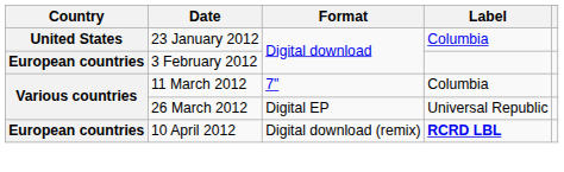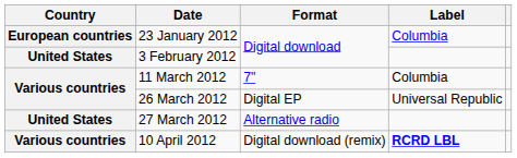 <table class="wikitable plainrowheaders">
 <tr>
 <th scope="col">Country</th>
 <th scope="col">Date</th>
 <th scope="col">Format</th>
 <th scope="col">Label</th>
 <th scope="col"></th>
 </tr>
 <tr>
-<th scope="row">United States</th>
+<th scope="row">European countries</th>
 <td>23 January 2012</td>
 <td rowspan="2"><a href='#'>Digital download</a></td>
 <td><a href='#'>Columbia</a></td>
 <td></td>
 </tr>
 <tr>
-<th scope="row">European countries</th>
+<th scope="row">United States</th>
 <td>3 February 2012</td>
 <td></td>
 <td></td>
 </tr>
 <tr>
 <th scope="row" rowspan="2">Various countries</th>
 <td>11 March 2012</td>
 <td><a href='#'>7"</a></td>
 <td>Columbia</td>
 <td></td>
 </tr>
 <tr>
 <td>26 March 2012</td>
 <td>Digital EP</td>
 <td>Universal Republic</td>
 <td></td>
 </tr>
 <tr>
-<th scope="row">European countries</th>
+<th scope="row">United States</th>
+<td>27 March 2012</td>
+<td><a href='#'>Alternative radio</a></td>
+<td></td>
+<td></td>
+</tr>
+<tr>
+<th scope="row">Various countries</th>
 <td>10 April 2012</td>
 <td>Digital download (remix)</td>
 <td><strong><a href='#'>RCRD LBL</a></strong></td>
 <td></td>
 </tr>
 </table>
